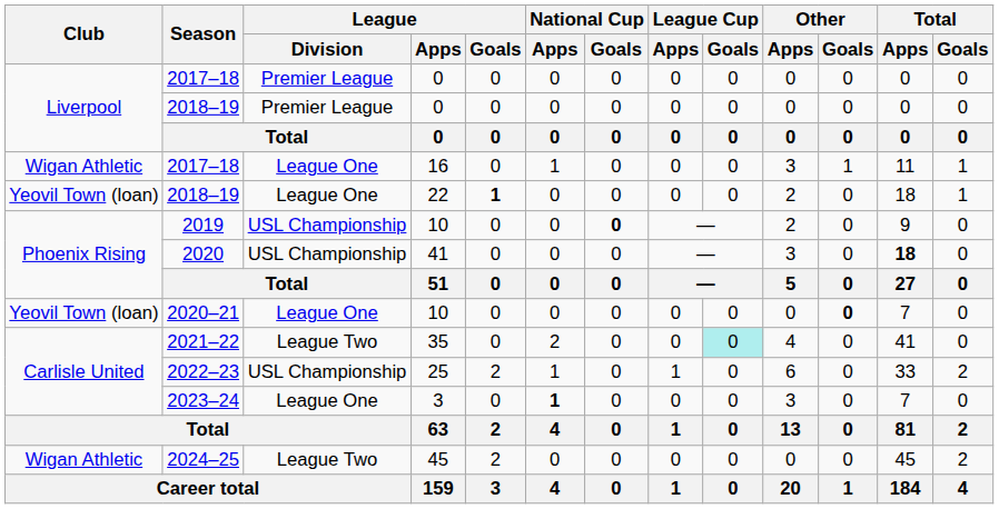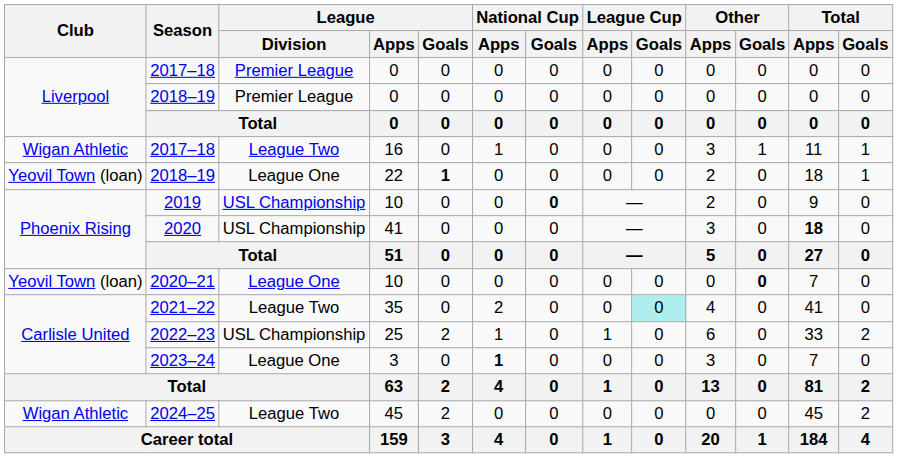 <table class="wikitable" style="text-align: center;">
 <tr>
 <th rowspan="2">Club</th>
 <th rowspan="2">Season</th>
 <th colspan="3">League</th>
 <th colspan="2">National Cup</th>
 <th colspan="2">League Cup</th>
 <th colspan="2">Other</th>
 <th colspan="2">Total</th>
 </tr>
 <tr>
 <th>Division</th>
 <th>Apps</th>
 <th>Goals</th>
 <th>Apps</th>
 <th>Goals</th>
 <th>Apps</th>
 <th>Goals</th>
 <th>Apps</th>
 <th>Goals</th>
 <th>Apps</th>
 <th>Goals</th>
 </tr>
 <tr>
 <td rowspan="3"><a href='#'>Liverpool</a></td>
 <td><a href='#'>2017–18</a></td>
 <td><a href='#'>Premier League</a></td>
 <td>0</td>
 <td>0</td>
 <td>0</td>
 <td>0</td>
 <td>0</td>
 <td>0</td>
 <td>0</td>
 <td>0</td>
 <td>0</td>
 <td>0</td>
 </tr>
 <tr>
 <td><a href='#'>2018–19</a></td>
 <td>Premier League</td>
 <td>0</td>
 <td>0</td>
 <td>0</td>
 <td>0</td>
 <td>0</td>
 <td>0</td>
 <td>0</td>
 <td>0</td>
 <td>0</td>
 <td>0</td>
 </tr>
 <tr>
 <th colspan="2">Total</th>
 <th>0</th>
 <th>0</th>
 <th>0</th>
 <th>0</th>
 <th>0</th>
 <th>0</th>
 <th>0</th>
 <th>0</th>
 <th>0</th>
 <th>0</th>
 </tr>
 <tr>
 <td><a href='#'>Wigan Athletic</a></td>
 <td><a href='#'>2017–18</a></td>
-<td><a href='#'>League One</a></td>
+<td><a href='#'>League Two</a></td>
 <td>16</td>
 <td>0</td>
 <td>1</td>
 <td>0</td>
 <td>0</td>
 <td>0</td>
 <td>3</td>
 <td>1</td>
 <td>11</td>
 <td>1</td>
 </tr>
 <tr>
 <td><a href='#'>Yeovil Town</a> (loan)</td>
 <td><a href='#'>2018–19</a></td>
 <td>League One</td>
 <td>22</td>
 <td><strong>1</strong></td>
 <td>0</td>
 <td>0</td>
 <td>0</td>
 <td>0</td>
 <td>2</td>
 <td>0</td>
 <td>18</td>
 <td>1</td>
 </tr>
 <tr>
 <td rowspan=3><a href='#'>Phoenix Rising</a></td>
 <td><a href='#'>2019</a></td>
 <td><a href='#'>USL Championship</a></td>
 <td>10</td>
 <td>0</td>
 <td>0</td>
 <td><strong>0</strong></td>
 <td colspan=2>—</td>
 <td>2</td>
 <td>0</td>
 <td>9</td>
 <td>0</td>
 </tr>
 <tr>
 <td><a href='#'>2020</a></td>
 <td>USL Championship</td>
 <td>41</td>
 <td>0</td>
 <td>0</td>
 <td>0</td>
 <td colspan=2>—</td>
 <td>3</td>
 <td>0</td>
 <td><strong>18</strong></td>
 <td>0</td>
 </tr>
 <tr>
 <th colspan=2>Total</th>
 <th>51</th>
 <th>0</th>
 <th>0</th>
 <th>0</th>
 <th colspan=2>—</th>
 <th>5</th>
 <th>0</th>
 <th>27</th>
 <th>0</th>
 </tr>
 <tr>
 <td><a href='#'>Yeovil Town</a> (loan)</td>
 <td><a href='#'>2020–21</a></td>
 <td><a href='#'>League One</a></td>
 <td>10</td>
 <td>0</td>
 <td>0</td>
 <td>0</td>
 <td>0</td>
 <td>0</td>
 <td>0</td>
 <td><strong>0</strong></td>
 <td>7</td>
 <td>0</td>
 </tr>
 <tr>
 <td rowspan=3><a href='#'>Carlisle United</a></td>
 <td><a href='#'>2021–22</a></td>
 <td>League Two</td>
 <td>35</td>
 <td>0</td>
 <td>2</td>
 <td>0</td>
 <td>0</td>
 <td style="background: paleturquoise;">0</td>
 <td>4</td>
 <td>0</td>
 <td>41</td>
 <td>0</td>
 </tr>
 <tr>
 <td><a href='#'>2022–23</a></td>
 <td>USL Championship</td>
 <td>25</td>
 <td>2</td>
 <td>1</td>
 <td>0</td>
 <td>1</td>
 <td>0</td>
 <td>6</td>
 <td>0</td>
 <td>33</td>
 <td>2</td>
 </tr>
 <tr>
 <td><a href='#'>2023–24</a></td>
 <td>League One</td>
 <td>3</td>
 <td>0</td>
 <td><strong>1</strong></td>
 <td>0</td>
 <td>0</td>
 <td>0</td>
 <td>3</td>
 <td>0</td>
 <td>7</td>
 <td>0</td>
 </tr>
 <tr>
 <th colspan="3">Total</th>
 <th>63</th>
 <th>2</th>
 <th>4</th>
 <th>0</th>
 <th>1</th>
 <th>0</th>
 <th>13</th>
 <th>0</th>
 <th>81</th>
 <th>2</th>
 </tr>
 <tr>
 <td><a href='#'>Wigan Athletic</a></td>
 <td><a href='#'>2024–25</a></td>
 <td>League Two</td>
 <td>45</td>
 <td>2</td>
 <td>0</td>
 <td>0</td>
 <td>0</td>
 <td>0</td>
 <td>0</td>
 <td>0</td>
 <td>45</td>
 <td>2</td>
 </tr>
 <tr>
 <th colspan=3>Career total</th>
 <th>159</th>
 <th>3</th>
 <th>4</th>
 <th>0</th>
 <th>1</th>
 <th>0</th>
 <th>20</th>
 <th>1</th>
 <th>184</th>
 <th>4</th>
 </tr>
 </table>
